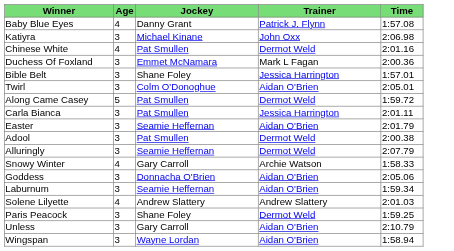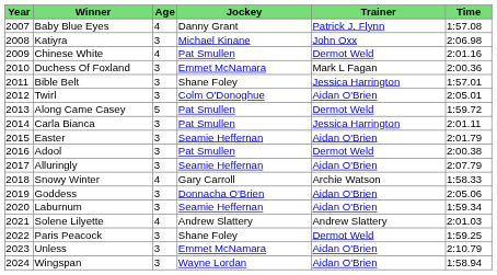 <table class = "sortable" | border="1" style="border-collapse: collapse; font-size:90%">
 <tr bgcolor="#77dd77" align="center">
+<th style="width:36px"><strong>Year</strong></th>
 <th style="width:160px"><strong>Winner</strong></th>
 <th style="width:30px"><strong>Age</strong></th>
 <th style="width:180px"><strong>Jockey</strong></th>
 <th style="width:180px"><strong>Trainer</strong></th>
 <th style="width:60px"><strong>Time</strong></th>
 </tr>
 <tr>
+<td>2007</td>
 <td>Baby Blue Eyes</td>
 <td>4</td>
 <td>Danny Grant</td>
 <td><a href='#'>Patrick J. Flynn</a></td>
 <td>1:57.08</td>
 </tr>
 <tr>
+<td>2008</td>
 <td>Katiyra</td>
 <td>3</td>
 <td><a href='#'>Michael Kinane</a></td>
 <td><a href='#'>John Oxx</a></td>
 <td>2:06.98</td>
 </tr>
 <tr>
+<td>2009</td>
 <td>Chinese White</td>
 <td>4</td>
 <td><a href='#'>Pat Smullen</a></td>
 <td><a href='#'>Dermot Weld</a></td>
 <td>2:01.16</td>
 </tr>
 <tr>
+<td>2010</td>
 <td>Duchess Of Foxland</td>
 <td>3</td>
 <td><a href='#'>Emmet McNamara</a></td>
 <td>Mark L Fagan</td>
 <td>2:00.36</td>
 </tr>
 <tr>
+<td>2011</td>
 <td>Bible Belt</td>
 <td>3</td>
 <td>Shane Foley</td>
 <td><a href='#'>Jessica Harrington</a></td>
 <td>1:57.01</td>
 </tr>
 <tr>
+<td>2012</td>
 <td>Twirl</td>
 <td>3</td>
 <td><a href='#'>Colm O'Donoghue</a></td>
 <td><a href='#'>Aidan O'Brien</a></td>
 <td>2:05.01</td>
 </tr>
 <tr>
+<td>2013</td>
 <td>Along Came Casey</td>
 <td>5</td>
 <td><a href='#'>Pat Smullen</a></td>
 <td><a href='#'>Dermot Weld</a></td>
 <td>1:59.72</td>
 </tr>
 <tr>
+<td>2014</td>
 <td>Carla Bianca</td>
 <td>3</td>
 <td><a href='#'>Pat Smullen</a></td>
 <td><a href='#'>Jessica Harrington</a></td>
 <td>2:01.11</td>
 </tr>
 <tr>
+<td>2015</td>
 <td>Easter</td>
 <td>3</td>
 <td><a href='#'>Seamie Heffernan</a></td>
 <td><a href='#'>Aidan O'Brien</a></td>
 <td>2:01.79</td>
 </tr>
 <tr>
+<td>2016</td>
 <td>Adool</td>
 <td>3</td>
 <td><a href='#'>Pat Smullen</a></td>
 <td><a href='#'>Dermot Weld</a></td>
 <td>2:00.38</td>
 </tr>
 <tr>
+<td>2017</td>
 <td>Alluringly</td>
 <td>3</td>
 <td><a href='#'>Seamie Heffernan</a></td>
-<td><a href='#'>Dermot Weld</a></td>
+<td><a href='#'>Aidan O'Brien</a></td>
 <td>2:07.79</td>
 </tr>
 <tr>
+<td>2018</td>
 <td>Snowy Winter</td>
 <td>4</td>
 <td>Gary Carroll</td>
 <td>Archie Watson</td>
 <td>1:58.33</td>
 </tr>
 <tr>
+<td>2019</td>
 <td>Goddess</td>
 <td>3</td>
 <td><a href='#'>Donnacha O'Brien</a></td>
 <td><a href='#'>Aidan O'Brien</a></td>
 <td>2:05.06</td>
 </tr>
 <tr>
+<td>2020</td>
 <td>Laburnum</td>
 <td>3</td>
 <td><a href='#'>Seamie Heffernan</a></td>
 <td><a href='#'>Aidan O'Brien</a></td>
 <td>1:59.34</td>
 </tr>
 <tr>
+<td>2021</td>
 <td>Solene Lilyette</td>
 <td>4</td>
 <td>Andrew Slattery</td>
 <td>Andrew Slattery</td>
 <td>2:01.03</td>
 </tr>
 <tr>
+<td>2022</td>
 <td>Paris Peacock</td>
 <td>3</td>
 <td>Shane Foley</td>
 <td><a href='#'>Dermot Weld</a></td>
 <td>1:59.25</td>
 </tr>
 <tr>
+<td>2023</td>
 <td>Unless</td>
 <td>3</td>
-<td>Gary Carroll</td>
+<td><a href='#'>Emmet McNamara</a></td>
 <td><a href='#'>Aidan O'Brien</a></td>
 <td>2:10.79</td>
 </tr>
 <tr>
+<td>2024</td>
 <td>Wingspan</td>
 <td>3</td>
 <td><a href='#'>Wayne Lordan</a></td>
 <td><a href='#'>Aidan O'Brien</a></td>
 <td>1:58.94</td>
 </tr>
 </table>
